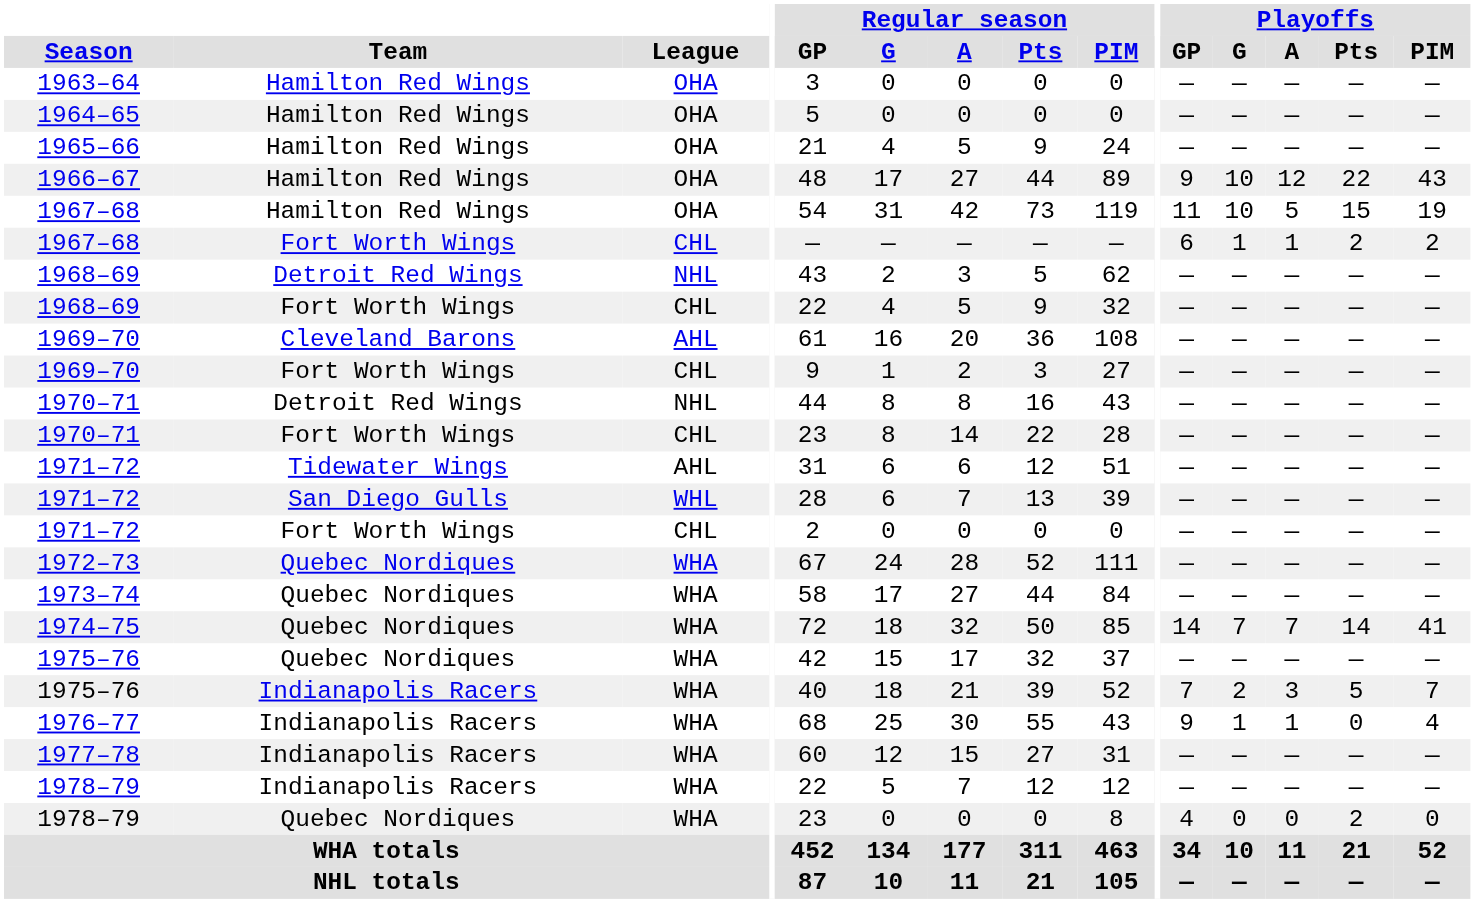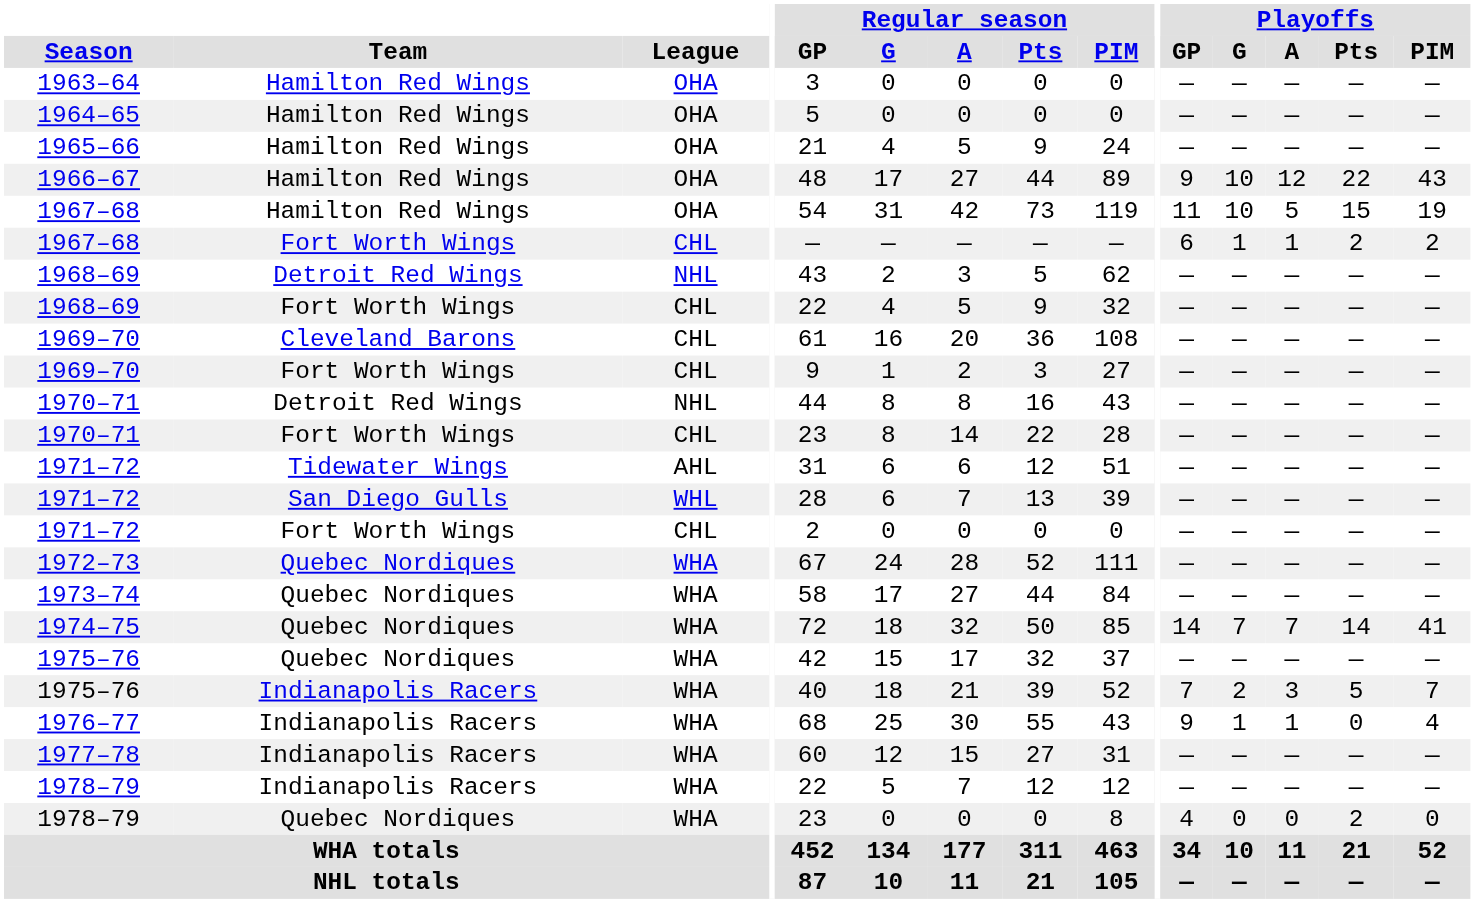 <table border="0" cellpadding="1" cellspacing="0" style="text-align:center; width:60em">
 <tr bgcolor="#e0e0e0">
 <th colspan="3" bgcolor="#ffffff"></th>
 <th rowspan="100" bgcolor="#ffffff"></th>
 <th colspan="5"><a href='#'>Regular season</a></th>
 <th rowspan="100" bgcolor="#ffffff"></th>
 <th colspan="5"><a href='#'>Playoffs</a></th>
 </tr>
 <tr bgcolor="#e0e0e0">
 <th><a href='#'>Season</a></th>
 <th>Team</th>
 <th>League</th>
 <th>GP</th>
 <th><a href='#'>G</a></th>
 <th><a href='#'>A</a></th>
 <th><a href='#'>Pts</a></th>
 <th><a href='#'>PIM</a></th>
 <th>GP</th>
 <th>G</th>
 <th>A</th>
 <th>Pts</th>
 <th>PIM</th>
 </tr>
 <tr>
 <td><a href='#'>1963–64</a></td>
 <td><a href='#'>Hamilton Red Wings</a></td>
 <td><a href='#'>OHA</a></td>
 <td>3</td>
 <td>0</td>
 <td>0</td>
 <td>0</td>
 <td>0</td>
 <td>—</td>
 <td>—</td>
 <td>—</td>
 <td>—</td>
 <td>—</td>
 </tr>
 <tr bgcolor="#f0f0f0">
 <td><a href='#'>1964–65</a></td>
 <td>Hamilton Red Wings</td>
 <td>OHA</td>
 <td>5</td>
 <td>0</td>
 <td>0</td>
 <td>0</td>
 <td>0</td>
 <td>—</td>
 <td>—</td>
 <td>—</td>
 <td>—</td>
 <td>—</td>
 </tr>
 <tr>
 <td><a href='#'>1965–66</a></td>
 <td>Hamilton Red Wings</td>
 <td>OHA</td>
 <td>21</td>
 <td>4</td>
 <td>5</td>
 <td>9</td>
 <td>24</td>
 <td>—</td>
 <td>—</td>
 <td>—</td>
 <td>—</td>
 <td>—</td>
 </tr>
 <tr bgcolor="#f0f0f0">
 <td><a href='#'>1966–67</a></td>
 <td>Hamilton Red Wings</td>
 <td>OHA</td>
 <td>48</td>
 <td>17</td>
 <td>27</td>
 <td>44</td>
 <td>89</td>
 <td>9</td>
 <td>10</td>
 <td>12</td>
 <td>22</td>
 <td>43</td>
 </tr>
 <tr>
 <td><a href='#'>1967–68</a></td>
 <td>Hamilton Red Wings</td>
 <td>OHA</td>
 <td>54</td>
 <td>31</td>
 <td>42</td>
 <td>73</td>
 <td>119</td>
 <td>11</td>
 <td>10</td>
 <td>5</td>
 <td>15</td>
 <td>19</td>
 </tr>
 <tr bgcolor="#f0f0f0">
 <td><a href='#'>1967–68</a></td>
 <td><a href='#'>Fort Worth Wings</a></td>
 <td><a href='#'>CHL</a></td>
 <td>—</td>
 <td>—</td>
 <td>—</td>
 <td>—</td>
 <td>—</td>
 <td>6</td>
 <td>1</td>
 <td>1</td>
 <td>2</td>
 <td>2</td>
 </tr>
 <tr>
 <td><a href='#'>1968–69</a></td>
 <td><a href='#'>Detroit Red Wings</a></td>
 <td><a href='#'>NHL</a></td>
 <td>43</td>
 <td>2</td>
 <td>3</td>
 <td>5</td>
 <td>62</td>
 <td>—</td>
 <td>—</td>
 <td>—</td>
 <td>—</td>
 <td>—</td>
 </tr>
 <tr bgcolor="#f0f0f0">
 <td><a href='#'>1968–69</a></td>
 <td>Fort Worth Wings</td>
 <td>CHL</td>
 <td>22</td>
 <td>4</td>
 <td>5</td>
 <td>9</td>
 <td>32</td>
 <td>—</td>
 <td>—</td>
 <td>—</td>
 <td>—</td>
 <td>—</td>
 </tr>
 <tr>
 <td><a href='#'>1969–70</a></td>
 <td><a href='#'>Cleveland Barons</a></td>
-<td><a href='#'>AHL</a></td>
+<td>CHL</td>
 <td>61</td>
 <td>16</td>
 <td>20</td>
 <td>36</td>
 <td>108</td>
 <td>—</td>
 <td>—</td>
 <td>—</td>
 <td>—</td>
 <td>—</td>
 </tr>
 <tr bgcolor="#f0f0f0">
 <td><a href='#'>1969–70</a></td>
 <td>Fort Worth Wings</td>
 <td>CHL</td>
 <td>9</td>
 <td>1</td>
 <td>2</td>
 <td>3</td>
 <td>27</td>
 <td>—</td>
 <td>—</td>
 <td>—</td>
 <td>—</td>
 <td>—</td>
 </tr>
 <tr>
 <td><a href='#'>1970–71</a></td>
 <td>Detroit Red Wings</td>
 <td>NHL</td>
 <td>44</td>
 <td>8</td>
 <td>8</td>
 <td>16</td>
 <td>43</td>
 <td>—</td>
 <td>—</td>
 <td>—</td>
 <td>—</td>
 <td>—</td>
 </tr>
 <tr bgcolor="#f0f0f0">
 <td><a href='#'>1970–71</a></td>
 <td>Fort Worth Wings</td>
 <td>CHL</td>
 <td>23</td>
 <td>8</td>
 <td>14</td>
 <td>22</td>
 <td>28</td>
 <td>—</td>
 <td>—</td>
 <td>—</td>
 <td>—</td>
 <td>—</td>
 </tr>
 <tr>
 <td><a href='#'>1971–72</a></td>
 <td><a href='#'>Tidewater Wings</a></td>
 <td>AHL</td>
 <td>31</td>
 <td>6</td>
 <td>6</td>
 <td>12</td>
 <td>51</td>
 <td>—</td>
 <td>—</td>
 <td>—</td>
 <td>—</td>
 <td>—</td>
 </tr>
 <tr bgcolor="#f0f0f0">
 <td><a href='#'>1971–72</a></td>
 <td><a href='#'>San Diego Gulls</a></td>
 <td><a href='#'>WHL</a></td>
 <td>28</td>
 <td>6</td>
 <td>7</td>
 <td>13</td>
 <td>39</td>
 <td>—</td>
 <td>—</td>
 <td>—</td>
 <td>—</td>
 <td>—</td>
 </tr>
 <tr>
 <td><a href='#'>1971–72</a></td>
 <td>Fort Worth Wings</td>
 <td>CHL</td>
 <td>2</td>
 <td>0</td>
 <td>0</td>
 <td>0</td>
 <td>0</td>
 <td>—</td>
 <td>—</td>
 <td>—</td>
 <td>—</td>
 <td>—</td>
 </tr>
 <tr bgcolor="#f0f0f0">
 <td><a href='#'>1972–73</a></td>
 <td><a href='#'>Quebec Nordiques</a></td>
 <td><a href='#'>WHA</a></td>
 <td>67</td>
 <td>24</td>
 <td>28</td>
 <td>52</td>
 <td>111</td>
 <td>—</td>
 <td>—</td>
 <td>—</td>
 <td>—</td>
 <td>—</td>
 </tr>
 <tr>
 <td><a href='#'>1973–74</a></td>
 <td>Quebec Nordiques</td>
 <td>WHA</td>
 <td>58</td>
 <td>17</td>
 <td>27</td>
 <td>44</td>
 <td>84</td>
 <td>—</td>
 <td>—</td>
 <td>—</td>
 <td>—</td>
 <td>—</td>
 </tr>
 <tr bgcolor="#f0f0f0">
 <td><a href='#'>1974–75</a></td>
 <td>Quebec Nordiques</td>
 <td>WHA</td>
 <td>72</td>
 <td>18</td>
 <td>32</td>
 <td>50</td>
 <td>85</td>
 <td>14</td>
 <td>7</td>
 <td>7</td>
 <td>14</td>
 <td>41</td>
 </tr>
 <tr>
 <td><a href='#'>1975–76</a></td>
 <td>Quebec Nordiques</td>
 <td>WHA</td>
 <td>42</td>
 <td>15</td>
 <td>17</td>
 <td>32</td>
 <td>37</td>
 <td>—</td>
 <td>—</td>
 <td>—</td>
 <td>—</td>
 <td>—</td>
 </tr>
 <tr bgcolor="#f0f0f0">
 <td>1975–76</td>
 <td><a href='#'>Indianapolis Racers</a></td>
 <td>WHA</td>
 <td>40</td>
 <td>18</td>
 <td>21</td>
 <td>39</td>
 <td>52</td>
 <td>7</td>
 <td>2</td>
 <td>3</td>
 <td>5</td>
 <td>7</td>
 </tr>
 <tr>
 <td><a href='#'>1976–77</a></td>
 <td>Indianapolis Racers</td>
 <td>WHA</td>
 <td>68</td>
 <td>25</td>
 <td>30</td>
 <td>55</td>
 <td>43</td>
 <td>9</td>
 <td>1</td>
 <td>1</td>
 <td>0</td>
 <td>4</td>
 </tr>
 <tr bgcolor="#f0f0f0">
 <td><a href='#'>1977–78</a></td>
 <td>Indianapolis Racers</td>
 <td>WHA</td>
 <td>60</td>
 <td>12</td>
 <td>15</td>
 <td>27</td>
 <td>31</td>
 <td>—</td>
 <td>—</td>
 <td>—</td>
 <td>—</td>
 <td>—</td>
 </tr>
 <tr>
 <td><a href='#'>1978–79</a></td>
 <td>Indianapolis Racers</td>
 <td>WHA</td>
 <td>22</td>
 <td>5</td>
 <td>7</td>
 <td>12</td>
 <td>12</td>
 <td>—</td>
 <td>—</td>
 <td>—</td>
 <td>—</td>
 <td>—</td>
 </tr>
 <tr bgcolor="#f0f0f0">
 <td>1978–79</td>
 <td>Quebec Nordiques</td>
 <td>WHA</td>
 <td>23</td>
 <td>0</td>
 <td>0</td>
 <td>0</td>
 <td>8</td>
 <td>4</td>
 <td>0</td>
 <td>0</td>
 <td>2</td>
 <td>0</td>
 </tr>
 <tr bgcolor="#e0e0e0">
 <th colspan="3">WHA totals</th>
 <th>452</th>
 <th>134</th>
 <th>177</th>
 <th>311</th>
 <th>463</th>
 <th>34</th>
 <th>10</th>
 <th>11</th>
 <th>21</th>
 <th>52</th>
 </tr>
 <tr bgcolor="#e0e0e0">
 <th colspan="3">NHL totals</th>
 <th>87</th>
 <th>10</th>
 <th>11</th>
 <th>21</th>
 <th>105</th>
 <th>—</th>
 <th>—</th>
 <th>—</th>
 <th>—</th>
 <th>—</th>
 </tr>
 </table>
